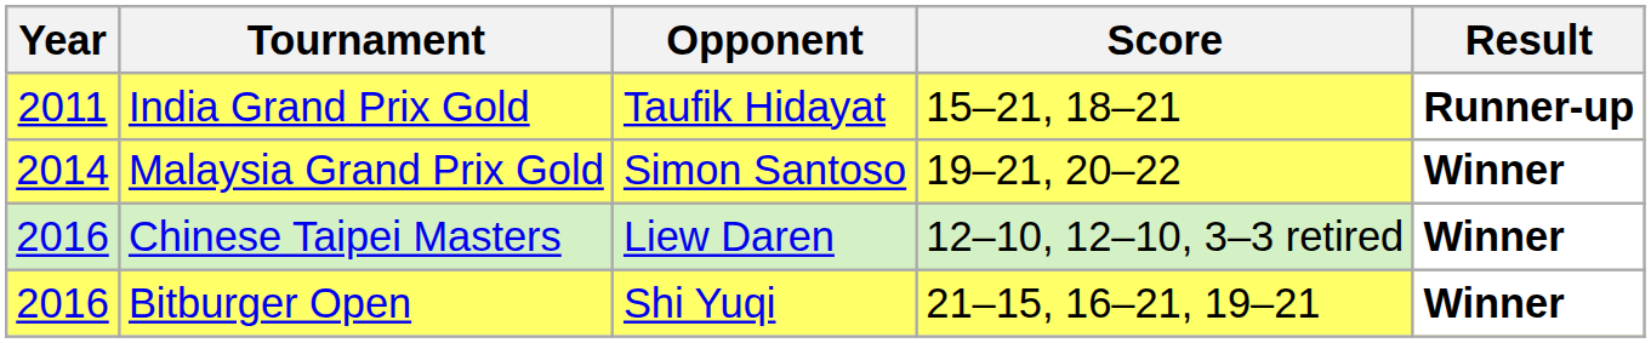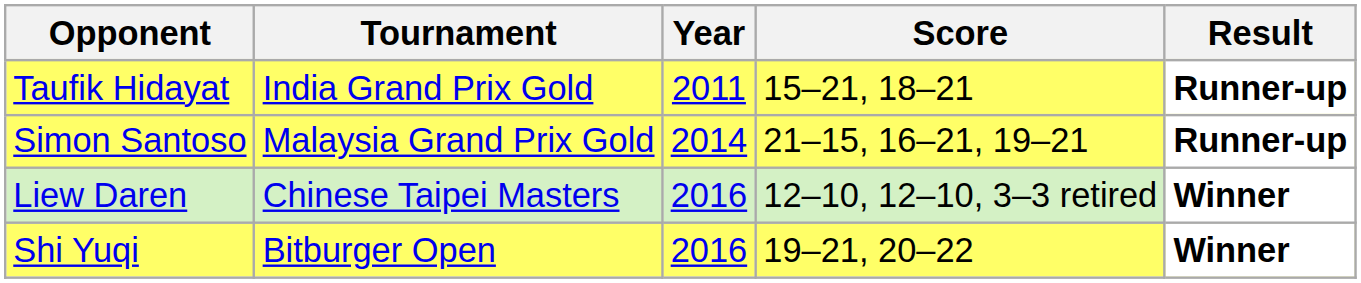 <table class="sortable wikitable" style="font-size: 90%;">
 <tr>
+<th>Opponent</th>
+<th>Tournament</th>
 <th>Year</th>
-<th>Tournament</th>
-<th>Opponent</th>
 <th>Score</th>
 <th>Result</th>
 </tr>
 <tr style="background:#FFFF67">
+<td align="left"> <a href='#'>Taufik Hidayat</a></td>
+<td align="left"><a href='#'>India Grand Prix Gold</a></td>
 <td align="center"><a href='#'>2011</a></td>
-<td align="left"><a href='#'>India Grand Prix Gold</a></td>
-<td align="left"> <a href='#'>Taufik Hidayat</a></td>
 <td align="left">15–21, 18–21</td>
 <td style="text-align:left; background:white"> <strong>Runner-up</strong></td>
 </tr>
 <tr style="background:#FFFF67">
+<td align="left"> <a href='#'>Simon Santoso</a></td>
+<td align="left"><a href='#'>Malaysia Grand Prix Gold</a></td>
 <td align="center"><a href='#'>2014</a></td>
-<td align="left"><a href='#'>Malaysia Grand Prix Gold</a></td>
-<td align="left"> <a href='#'>Simon Santoso</a></td>
-<td align="left">19–21, 20–22</td>
-<td style="text-align:left; background:white"> <strong>Winner</strong></td>
+<td align="left">21–15, 16–21, 19–21</td>
+<td style="text-align:left; background:white"> <strong>Runner-up</strong></td>
 </tr>
 <tr style="background:#D4F1C5">
+<td align="left"> <a href='#'>Liew Daren</a></td>
+<td align="left"><a href='#'>Chinese Taipei Masters</a></td>
 <td align="center"><a href='#'>2016</a></td>
-<td align="left"><a href='#'>Chinese Taipei Masters</a></td>
-<td align="left"> <a href='#'>Liew Daren</a></td>
 <td align="left">12–10, 12–10, 3–3 retired</td>
 <td style="text-align:left; background:white"> <strong>Winner</strong></td>
 </tr>
 <tr style="background:#FFFF67">
+<td align="left"> <a href='#'>Shi Yuqi</a></td>
+<td align="left"><a href='#'>Bitburger Open</a></td>
 <td align="center"><a href='#'>2016</a></td>
-<td align="left"><a href='#'>Bitburger Open</a></td>
-<td align="left"> <a href='#'>Shi Yuqi</a></td>
-<td align="left">21–15, 16–21, 19–21</td>
+<td align="left">19–21, 20–22</td>
 <td style="text-align:left; background:white"> <strong>Winner</strong></td>
 </tr>
 </table>
